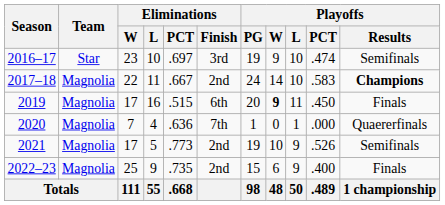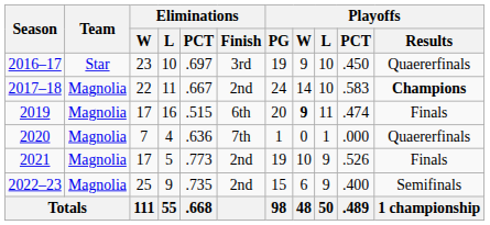 <table class=wikitable style="text-align:center">
 <tr>
 <th rowspan=2>Season</th>
 <th rowspan=2>Team</th>
 <th colspan=4>Eliminations</th>
 <th colspan=5>Playoffs</th>
 </tr>
 <tr>
 <th>W</th>
 <th>L</th>
 <th>PCT</th>
 <th>Finish</th>
 <th>PG</th>
 <th>W</th>
 <th>L</th>
 <th>PCT</th>
 <th>Results</th>
 </tr>
 <tr>
 <td><a href='#'>2016–17</a></td>
 <td><a href='#'>Star</a></td>
 <td>23</td>
 <td>10</td>
 <td>.697</td>
 <td>3rd</td>
 <td>19</td>
 <td>9</td>
 <td>10</td>
-<td>.474</td>
-<td>Semifinals</td>
+<td>.450</td>
+<td>Quaererfinals</td>
 </tr>
 <tr>
 <td><a href='#'>2017–18</a></td>
 <td><a href='#'>Magnolia</a></td>
 <td>22</td>
 <td>11</td>
 <td>.667</td>
 <td>2nd</td>
 <td>24</td>
 <td>14</td>
 <td>10</td>
 <td>.583</td>
 <td><strong>Champions</strong></td>
 </tr>
 <tr>
 <td><a href='#'>2019</a></td>
 <td><a href='#'>Magnolia</a></td>
 <td>17</td>
 <td>16</td>
 <td>.515</td>
 <td>6th</td>
 <td>20</td>
 <td><strong>9</strong></td>
 <td>11</td>
-<td>.450</td>
+<td>.474</td>
 <td>Finals</td>
 </tr>
 <tr>
 <td><a href='#'>2020</a></td>
 <td><a href='#'>Magnolia</a></td>
 <td>7</td>
 <td>4</td>
 <td>.636</td>
 <td>7th</td>
 <td>1</td>
 <td>0</td>
 <td>1</td>
 <td>.000</td>
 <td>Quaererfinals</td>
 </tr>
 <tr>
 <td><a href='#'>2021</a></td>
 <td><a href='#'>Magnolia</a></td>
 <td>17</td>
 <td>5</td>
 <td>.773</td>
 <td>2nd</td>
 <td>19</td>
 <td>10</td>
 <td>9</td>
 <td>.526</td>
-<td>Semifinals</td>
+<td>Finals</td>
 </tr>
 <tr>
 <td><a href='#'>2022–23</a></td>
 <td><a href='#'>Magnolia</a></td>
 <td>25</td>
 <td>9</td>
 <td>.735</td>
 <td>2nd</td>
 <td>15</td>
 <td>6</td>
 <td>9</td>
 <td>.400</td>
-<td>Finals</td>
+<td>Semifinals</td>
 </tr>
 <tr>
 <th colspan=2>Totals</th>
 <th>111</th>
 <th>55</th>
 <th>.668</th>
 <th></th>
 <th>98</th>
 <th>48</th>
 <th>50</th>
 <th>.489</th>
 <th>1 championship</th>
 </tr>
 </table>
